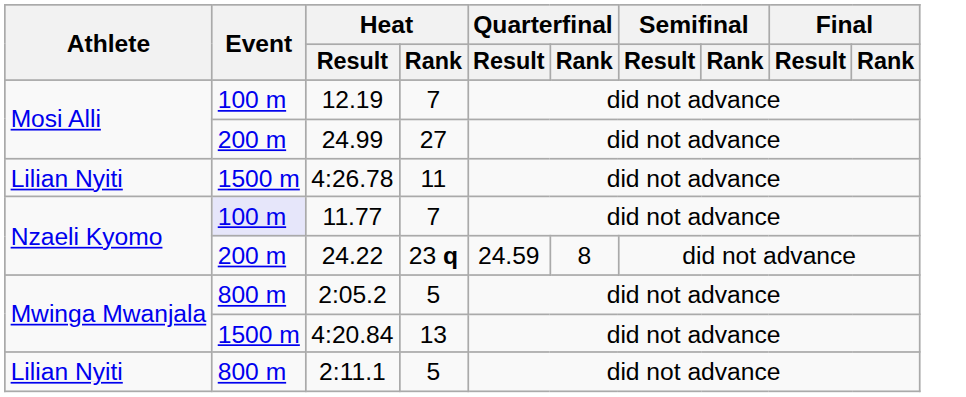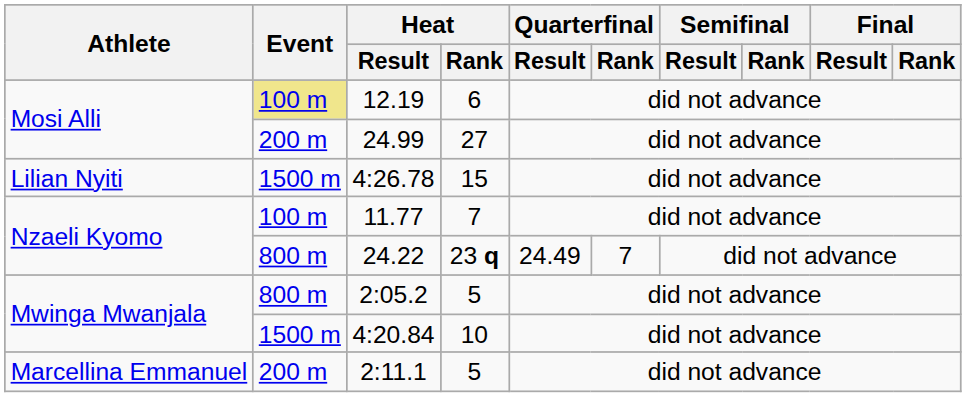 <table class="wikitable" style="font-size:90%">
 <tr>
 <th rowspan="2">Athlete</th>
 <th rowspan="2">Event</th>
 <th colspan="2">Heat</th>
 <th colspan="2">Quarterfinal</th>
 <th colspan="2">Semifinal</th>
 <th colspan="2">Final</th>
 </tr>
 <tr style="font-size:95%">
 <th>Result</th>
 <th>Rank</th>
 <th>Result</th>
 <th>Rank</th>
 <th>Result</th>
 <th>Rank</th>
 <th>Result</th>
 <th>Rank</th>
 </tr>
 <tr align=center>
 <td align=left rowspan=2><a href='#'>Mosi Alli</a></td>
-<td align=left><a href='#'>100 m</a></td>
+<td align=left style="background: khaki;"><a href='#'>100 m</a></td>
 <td>12.19</td>
-<td>7</td>
+<td>6</td>
 <td colspan=6>did not advance</td>
 </tr>
 <tr align=center>
 <td align=left><a href='#'>200 m</a></td>
 <td>24.99</td>
 <td>27</td>
 <td colspan=6>did not advance</td>
 </tr>
 <tr align=center>
 <td align=left><a href='#'>Lilian Nyiti</a></td>
 <td align=left><a href='#'>1500 m</a></td>
 <td>4:26.78</td>
-<td>11</td>
+<td>15</td>
 <td colspan=6>did not advance</td>
 </tr>
 <tr align=center>
 <td align=left rowspan=2><a href='#'>Nzaeli Kyomo</a></td>
-<td align=left style="background: lavender;"><a href='#'>100 m</a></td>
+<td align=left><a href='#'>100 m</a></td>
 <td>11.77</td>
 <td>7</td>
 <td colspan=6>did not advance</td>
 </tr>
 <tr align=center>
-<td align=left><a href='#'>200 m</a></td>
+<td align=left><a href='#'>800 m</a></td>
 <td>24.22</td>
 <td>23 <strong>q</strong></td>
-<td>24.59</td>
-<td>8</td>
+<td>24.49</td>
+<td>7</td>
 <td colspan=4>did not advance</td>
 </tr>
 <tr align=center>
 <td align=left rowspan=2><a href='#'>Mwinga Mwanjala</a></td>
 <td align=left><a href='#'>800 m</a></td>
 <td>2:05.2</td>
 <td>5</td>
 <td colspan=6>did not advance</td>
 </tr>
 <tr align=center>
 <td align=left><a href='#'>1500 m</a></td>
 <td>4:20.84</td>
-<td>13</td>
+<td>10</td>
 <td colspan=6>did not advance</td>
 </tr>
 <tr align=center>
-<td align=left><a href='#'>Lilian Nyiti</a></td>
-<td align=left><a href='#'>800 m</a></td>
+<td align=left><a href='#'>Marcellina Emmanuel</a></td>
+<td align=left><a href='#'>200 m</a></td>
 <td>2:11.1</td>
 <td>5</td>
 <td colspan=6>did not advance</td>
 </tr>
 </table>
